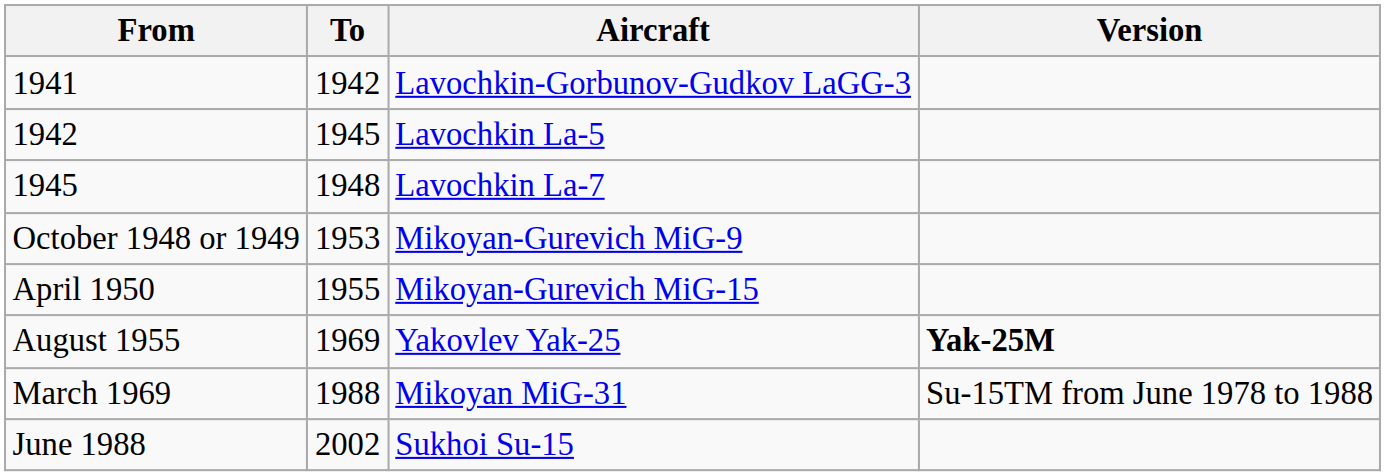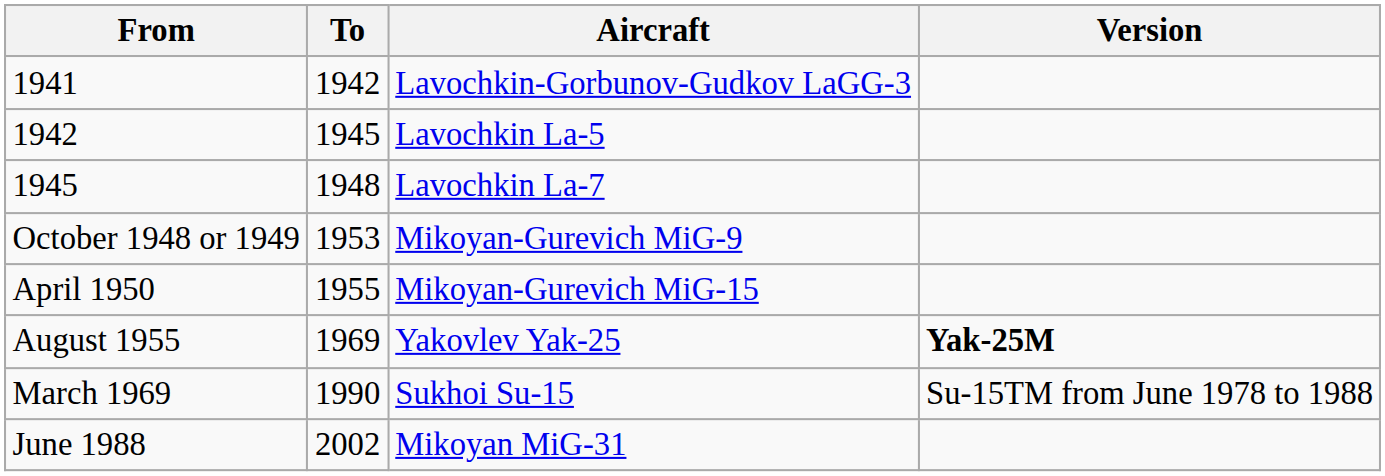 <table class="wikitable">
 <tr>
 <th>From</th>
 <th>To</th>
 <th>Aircraft</th>
 <th>Version</th>
 </tr>
 <tr>
 <td>1941</td>
 <td>1942</td>
 <td><a href='#'>Lavochkin-Gorbunov-Gudkov LaGG-3</a></td>
 <td></td>
 </tr>
 <tr>
 <td>1942</td>
 <td>1945</td>
 <td><a href='#'>Lavochkin La-5</a></td>
 <td></td>
 </tr>
 <tr>
 <td>1945</td>
 <td>1948</td>
 <td><a href='#'>Lavochkin La-7</a></td>
 <td></td>
 </tr>
 <tr>
 <td>October 1948 or 1949</td>
 <td>1953</td>
 <td><a href='#'>Mikoyan-Gurevich MiG-9</a></td>
 <td></td>
 </tr>
 <tr>
 <td>April 1950</td>
 <td>1955</td>
 <td><a href='#'>Mikoyan-Gurevich MiG-15</a></td>
 <td></td>
 </tr>
 <tr>
 <td>August 1955</td>
 <td>1969</td>
 <td><a href='#'>Yakovlev Yak-25</a></td>
 <td><strong>Yak-25M</strong></td>
 </tr>
 <tr>
 <td>March 1969</td>
-<td>1988</td>
-<td><a href='#'>Mikoyan MiG-31</a></td>
+<td>1990</td>
+<td><a href='#'>Sukhoi Su-15</a></td>
 <td>Su-15TM from June 1978 to 1988</td>
 </tr>
 <tr>
 <td>June 1988</td>
 <td>2002</td>
-<td><a href='#'>Sukhoi Su-15</a></td>
+<td><a href='#'>Mikoyan MiG-31</a></td>
 <td></td>
 </tr>
 </table>
